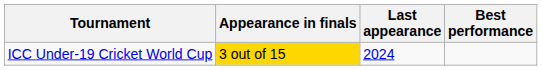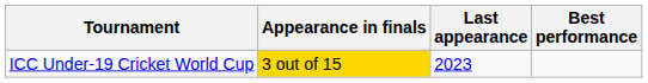 <table class="wikitable sortable" style="text-align:left;">
 <tr>
 <th>Tournament</th>
 <th data-sort-type="number">Appearance in finals</th>
 <th>Last<br>appearance</th>
 <th>Best<br>performance</th>
 </tr>
 <tr>
 <td><a href='#'>ICC Under-19 Cricket World Cup</a></td>
 <td style="background: gold;">3 out of 15</td>
-<td><a href='#'>2024</a></td>
+<td><a href='#'>2023</a></td>
 <td></td>
 </tr>
 </table>
